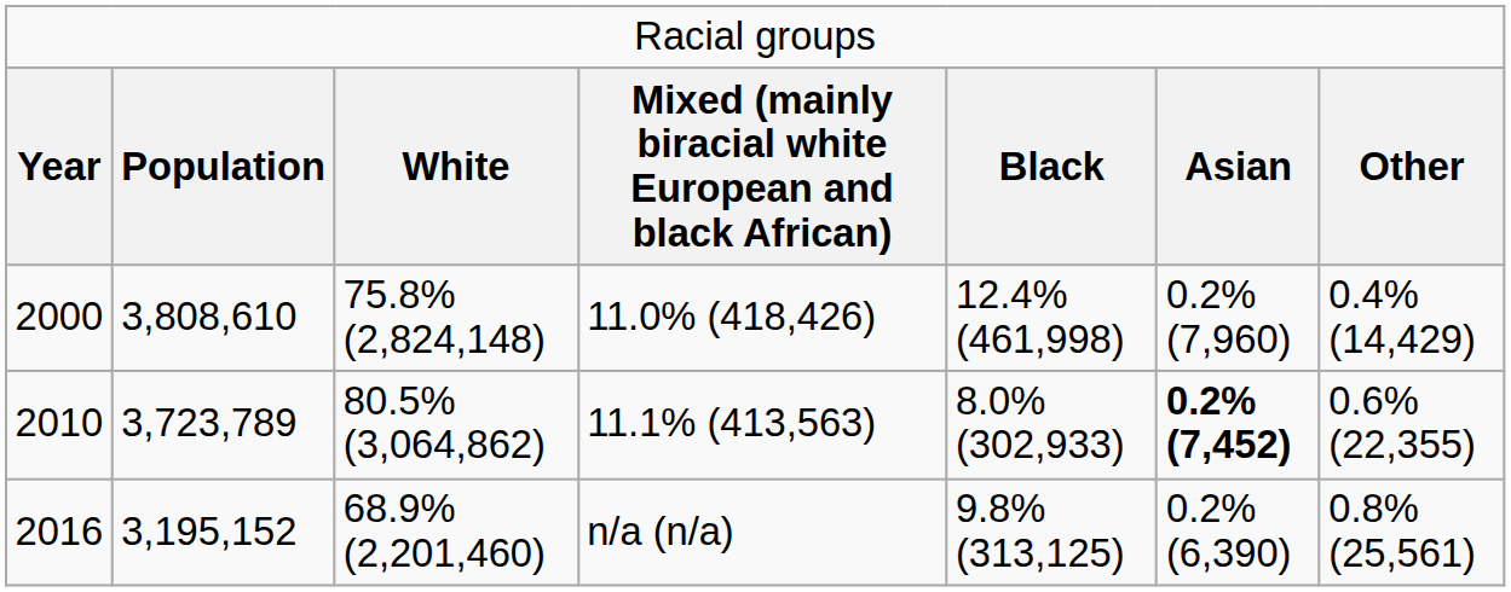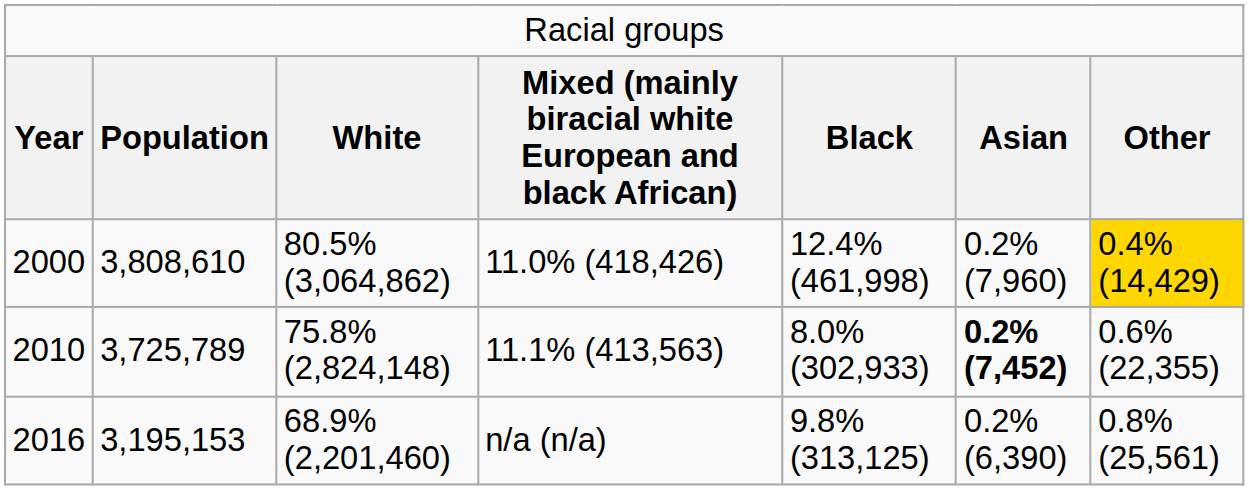 <table style="float:center;" class="wikitable">
 <tr>
 <td colspan="7" style="text-align: center;">Racial groups</td>
 </tr>
 <tr>
 <th>Year</th>
 <th>Population</th>
 <th>White</th>
 <th>Mixed (mainly biracial white European and black African)</th>
 <th>Black</th>
 <th>Asian</th>
 <th>Other</th>
 </tr>
 <tr>
 <td>2000</td>
 <td>3,808,610</td>
-<td>75.8% (2,824,148)</td>
+<td>80.5% (3,064,862)</td>
 <td>11.0% (418,426)</td>
 <td>12.4% (461,998)</td>
 <td>0.2% (7,960)</td>
-<td>0.4% (14,429)</td>
+<td style="background: gold;">0.4% (14,429)</td>
 </tr>
 <tr>
 <td>2010</td>
-<td>3,723,789</td>
-<td>80.5% (3,064,862)</td>
+<td>3,725,789</td>
+<td>75.8% (2,824,148)</td>
 <td>11.1% (413,563)</td>
 <td>8.0% (302,933)</td>
 <td><strong>0.2% (7,452)</strong></td>
 <td>0.6% (22,355)</td>
 </tr>
 <tr>
 <td>2016</td>
-<td>3,195,152</td>
+<td>3,195,153</td>
 <td>68.9% (2,201,460)</td>
 <td>n/a (n/a)</td>
 <td>9.8% (313,125)</td>
 <td>0.2% (6,390)</td>
 <td>0.8% (25,561)</td>
 </tr>
 </table>
